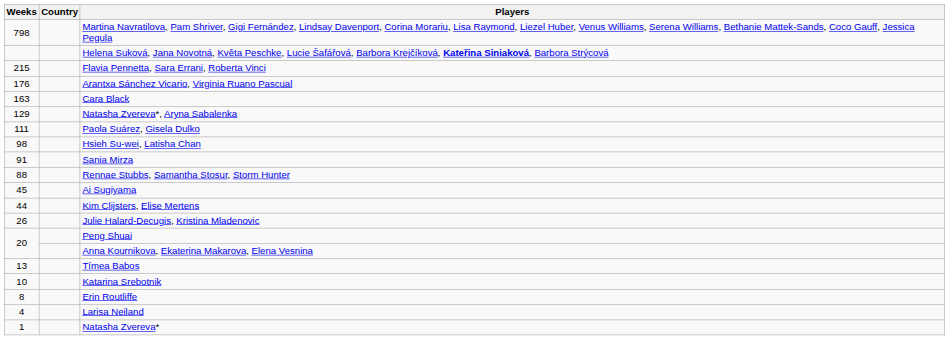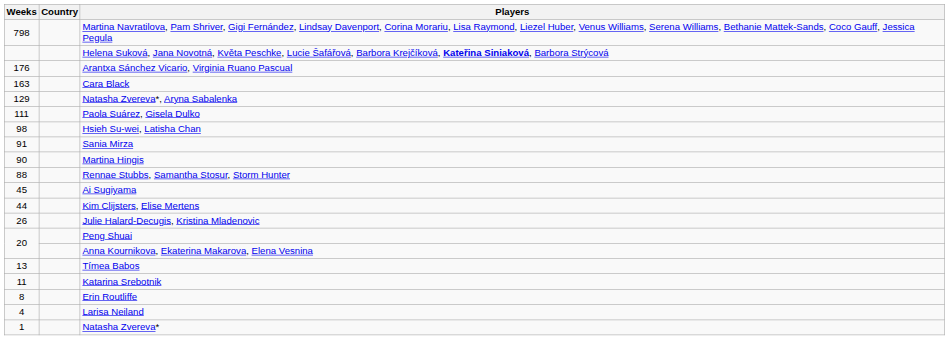 <table class="wikitable sortable " style="text-align:center">
 <tr>
 <th scope="col">Weeks</th>
 <th scope="col">Country</th>
 <th class="unsortable" scope="col">Players</th>
 </tr>
 <tr>
 <td>798</td>
 <td style="text-align:left"></td>
 <td style="text-align:left"><a href='#'>Martina Navratilova</a>, <a href='#'>Pam Shriver</a>, <a href='#'>Gigi Fernández</a>, <a href='#'>Lindsay Davenport</a>, <a href='#'>Corina Morariu</a>, <a href='#'>Lisa Raymond</a>, <a href='#'>Liezel Huber</a>, <a href='#'>Venus Williams</a>, <a href='#'>Serena Williams</a>, <a href='#'>Bethanie Mattek-Sands</a>, <a href='#'>Coco Gauff</a>, <a href='#'>Jessica Pegula</a></td>
 </tr>
 <tr>
 <td><strong></strong></td>
 <td style="text-align:left"></td>
 <td style="text-align:left"><a href='#'>Helena Suková</a>, <a href='#'>Jana Novotná</a>, <a href='#'>Květa Peschke</a>, <a href='#'>Lucie Šafářová</a>, <a href='#'>Barbora Krejčíková</a>, <strong><a href='#'>Kateřina Siniaková</a></strong>, <a href='#'>Barbora Strýcová</a></td>
-</tr>
-<tr>
-<td>215</td>
-<td style="text-align:left"></td>
-<td style="text-align:left"><a href='#'>Flavia Pennetta</a>, <a href='#'>Sara Errani</a>, <a href='#'>Roberta Vinci</a></td>
 </tr>
 <tr>
 <td>176</td>
 <td style="text-align:left"></td>
 <td style="text-align:left"><a href='#'>Arantxa Sánchez Vicario</a>, <a href='#'>Virginia Ruano Pascual</a></td>
 </tr>
 <tr>
 <td>163</td>
 <td style="text-align:left"></td>
 <td style="text-align:left"><a href='#'>Cara Black</a></td>
 </tr>
 <tr>
 <td>129</td>
 <td style="text-align:left"></td>
 <td style="text-align:left"><a href='#'>Natasha Zvereva</a>*, <a href='#'>Aryna Sabalenka</a></td>
 </tr>
 <tr>
 <td>111</td>
 <td style="text-align:left"></td>
 <td style="text-align:left"><a href='#'>Paola Suárez</a>, <a href='#'>Gisela Dulko</a></td>
 </tr>
 <tr>
 <td>98</td>
 <td style="text-align:left"></td>
 <td style="text-align:left"><a href='#'>Hsieh Su-wei</a>, <a href='#'>Latisha Chan</a></td>
 </tr>
 <tr>
 <td>91</td>
 <td style="text-align:left"></td>
 <td style="text-align:left"><a href='#'>Sania Mirza</a></td>
+</tr>
+<tr>
+<td>90</td>
+<td style="text-align:left"></td>
+<td style="text-align:left"><a href='#'>Martina Hingis</a></td>
 </tr>
 <tr>
 <td>88</td>
 <td style="text-align:left"></td>
 <td style="text-align:left"><a href='#'>Rennae Stubbs</a>, <a href='#'>Samantha Stosur</a>, <a href='#'>Storm Hunter</a></td>
 </tr>
 <tr>
 <td>45</td>
 <td style="text-align:left"></td>
 <td style="text-align:left"><a href='#'>Ai Sugiyama</a></td>
 </tr>
 <tr>
 <td>44</td>
 <td style="text-align:left"></td>
 <td style="text-align:left"><a href='#'>Kim Clijsters</a>, <a href='#'>Elise Mertens</a></td>
 </tr>
 <tr>
 <td>26</td>
 <td style="text-align:left"></td>
 <td style="text-align:left"><a href='#'>Julie Halard-Decugis</a>, <a href='#'>Kristina Mladenovic</a></td>
 </tr>
 <tr>
 <td rowspan="2">20</td>
 <td style="text-align:left"></td>
 <td style="text-align:left"><a href='#'>Peng Shuai</a></td>
 </tr>
 <tr>
 <td style="text-align:left"></td>
 <td style="text-align:left"><a href='#'>Anna Kournikova</a>, <a href='#'>Ekaterina Makarova</a>, <a href='#'>Elena Vesnina</a></td>
 </tr>
 <tr>
 <td>13</td>
 <td style="text-align:left"></td>
 <td style="text-align:left"><a href='#'>Tímea Babos</a></td>
 </tr>
 <tr>
-<td>10</td>
+<td>11</td>
 <td style="text-align:left"></td>
 <td style="text-align:left"><a href='#'>Katarina Srebotnik</a></td>
 </tr>
 <tr>
 <td>8</td>
 <td style="text-align:left"></td>
 <td style="text-align:left"><a href='#'>Erin Routliffe</a></td>
 </tr>
 <tr>
 <td>4</td>
 <td style="text-align:left"></td>
 <td style="text-align:left"><a href='#'>Larisa Neiland</a></td>
 </tr>
 <tr>
 <td>1</td>
 <td style="text-align:left"></td>
 <td style="text-align:left"><a href='#'>Natasha Zvereva</a>*</td>
 </tr>
 </table>
